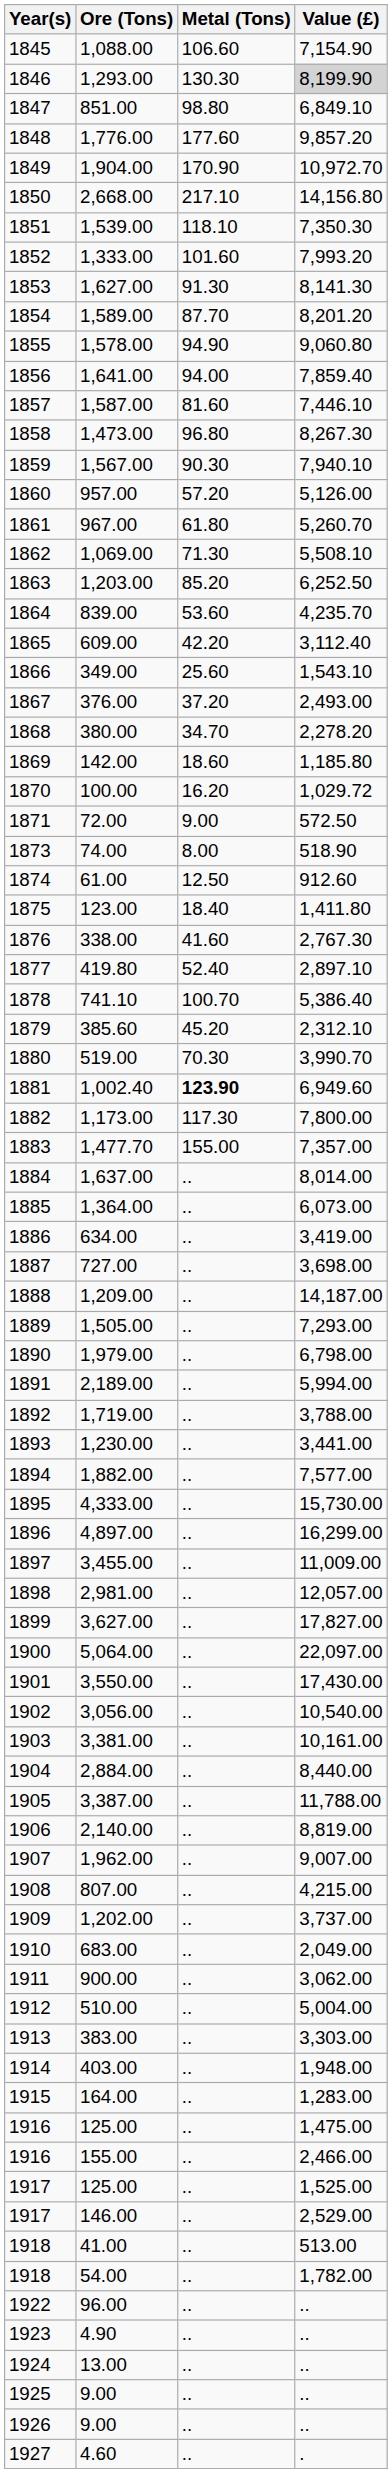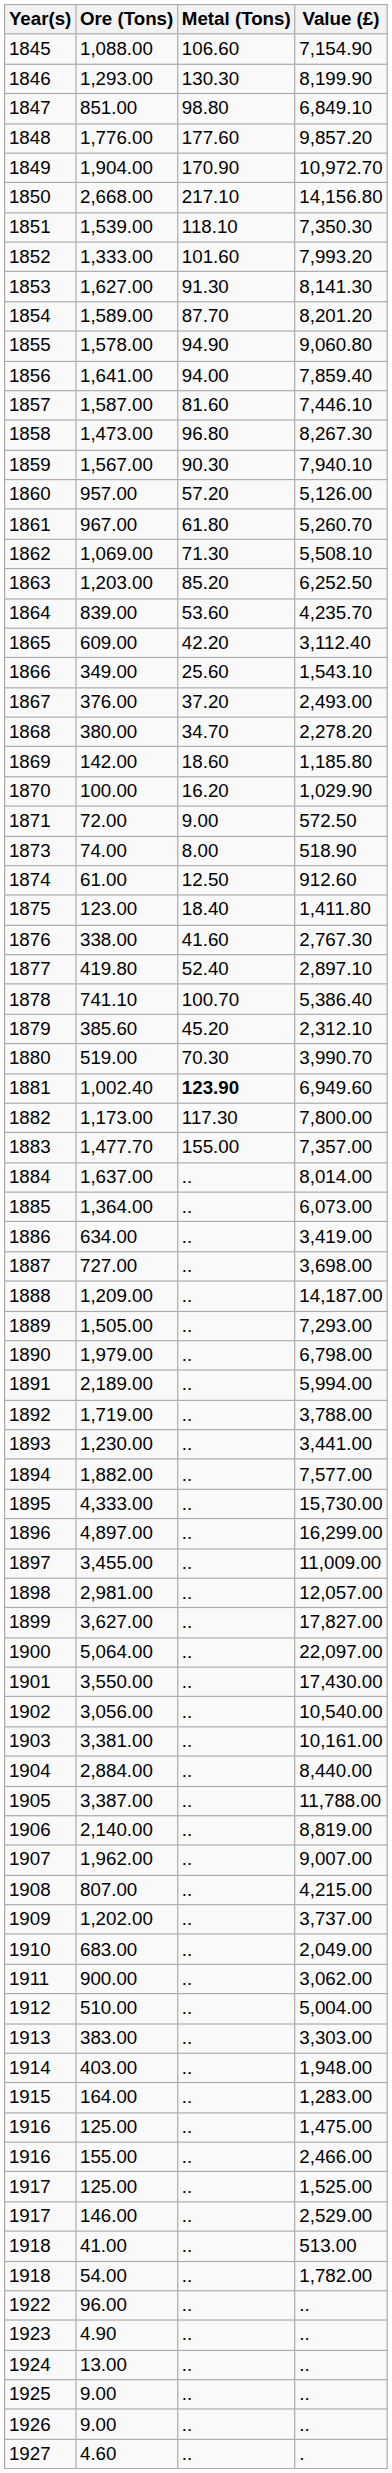 <table class="wikitable sortable mw-collapsible mw-collapsed">
 <tr>
 <th>Year(s)</th>
 <th>Ore (Tons)</th>
 <th>Metal (Tons)</th>
 <th>Value (£)</th>
 </tr>
 <tr>
 <td>1845</td>
 <td>1,088.00</td>
 <td>106.60</td>
 <td>7,154.90</td>
 </tr>
 <tr>
 <td>1846</td>
 <td>1,293.00</td>
 <td>130.30</td>
-<td style="background: lightgrey;">8,199.90</td>
+<td>8,199.90</td>
 </tr>
 <tr>
 <td>1847</td>
 <td>851.00</td>
 <td>98.80</td>
 <td>6,849.10</td>
 </tr>
 <tr>
 <td>1848</td>
 <td>1,776.00</td>
 <td>177.60</td>
 <td>9,857.20</td>
 </tr>
 <tr>
 <td>1849</td>
 <td>1,904.00</td>
 <td>170.90</td>
 <td>10,972.70</td>
 </tr>
 <tr>
 <td>1850</td>
 <td>2,668.00</td>
 <td>217.10</td>
 <td>14,156.80</td>
 </tr>
 <tr>
 <td>1851</td>
 <td>1,539.00</td>
 <td>118.10</td>
 <td>7,350.30</td>
 </tr>
 <tr>
 <td>1852</td>
 <td>1,333.00</td>
 <td>101.60</td>
 <td>7,993.20</td>
 </tr>
 <tr>
 <td>1853</td>
 <td>1,627.00</td>
 <td>91.30</td>
 <td>8,141.30</td>
 </tr>
 <tr>
 <td>1854</td>
 <td>1,589.00</td>
 <td>87.70</td>
 <td>8,201.20</td>
 </tr>
 <tr>
 <td>1855</td>
 <td>1,578.00</td>
 <td>94.90</td>
 <td>9,060.80</td>
 </tr>
 <tr>
 <td>1856</td>
 <td>1,641.00</td>
 <td>94.00</td>
 <td>7,859.40</td>
 </tr>
 <tr>
 <td>1857</td>
 <td>1,587.00</td>
 <td>81.60</td>
 <td>7,446.10</td>
 </tr>
 <tr>
 <td>1858</td>
 <td>1,473.00</td>
 <td>96.80</td>
 <td>8,267.30</td>
 </tr>
 <tr>
 <td>1859</td>
 <td>1,567.00</td>
 <td>90.30</td>
 <td>7,940.10</td>
 </tr>
 <tr>
 <td>1860</td>
 <td>957.00</td>
 <td>57.20</td>
 <td>5,126.00</td>
 </tr>
 <tr>
 <td>1861</td>
 <td>967.00</td>
 <td>61.80</td>
 <td>5,260.70</td>
 </tr>
 <tr>
 <td>1862</td>
 <td>1,069.00</td>
 <td>71.30</td>
 <td>5,508.10</td>
 </tr>
 <tr>
 <td>1863</td>
 <td>1,203.00</td>
 <td>85.20</td>
 <td>6,252.50</td>
 </tr>
 <tr>
 <td>1864</td>
 <td>839.00</td>
 <td>53.60</td>
 <td>4,235.70</td>
 </tr>
 <tr>
 <td>1865</td>
 <td>609.00</td>
 <td>42.20</td>
 <td>3,112.40</td>
 </tr>
 <tr>
 <td>1866</td>
 <td>349.00</td>
 <td>25.60</td>
 <td>1,543.10</td>
 </tr>
 <tr>
 <td>1867</td>
 <td>376.00</td>
 <td>37.20</td>
 <td>2,493.00</td>
 </tr>
 <tr>
 <td>1868</td>
 <td>380.00</td>
 <td>34.70</td>
 <td>2,278.20</td>
 </tr>
 <tr>
 <td>1869</td>
 <td>142.00</td>
 <td>18.60</td>
 <td>1,185.80</td>
 </tr>
 <tr>
 <td>1870</td>
 <td>100.00</td>
 <td>16.20</td>
-<td>1,029.72</td>
+<td>1,029.90</td>
 </tr>
 <tr>
 <td>1871</td>
 <td>72.00</td>
 <td>9.00</td>
 <td>572.50</td>
 </tr>
 <tr>
 <td>1873</td>
 <td>74.00</td>
 <td>8.00</td>
 <td>518.90</td>
 </tr>
 <tr>
 <td>1874</td>
 <td>61.00</td>
 <td>12.50</td>
 <td>912.60</td>
 </tr>
 <tr>
 <td>1875</td>
 <td>123.00</td>
 <td>18.40</td>
 <td>1,411.80</td>
 </tr>
 <tr>
 <td>1876</td>
 <td>338.00</td>
 <td>41.60</td>
 <td>2,767.30</td>
 </tr>
 <tr>
 <td>1877</td>
 <td>419.80</td>
 <td>52.40</td>
 <td>2,897.10</td>
 </tr>
 <tr>
 <td>1878</td>
 <td>741.10</td>
 <td>100.70</td>
 <td>5,386.40</td>
 </tr>
 <tr>
 <td>1879</td>
 <td>385.60</td>
 <td>45.20</td>
 <td>2,312.10</td>
 </tr>
 <tr>
 <td>1880</td>
 <td>519.00</td>
 <td>70.30</td>
 <td>3,990.70</td>
 </tr>
 <tr>
 <td>1881</td>
 <td>1,002.40</td>
 <td><strong>123.90</strong></td>
 <td>6,949.60</td>
 </tr>
 <tr>
 <td>1882</td>
 <td>1,173.00</td>
 <td>117.30</td>
 <td>7,800.00</td>
 </tr>
 <tr>
 <td>1883</td>
 <td>1,477.70</td>
 <td>155.00</td>
 <td>7,357.00</td>
 </tr>
 <tr>
 <td>1884</td>
 <td>1,637.00</td>
 <td>..</td>
 <td>8,014.00</td>
 </tr>
 <tr>
 <td>1885</td>
 <td>1,364.00</td>
 <td>..</td>
 <td>6,073.00</td>
 </tr>
 <tr>
 <td>1886</td>
 <td>634.00</td>
 <td>..</td>
 <td>3,419.00</td>
 </tr>
 <tr>
 <td>1887</td>
 <td>727.00</td>
 <td>..</td>
 <td>3,698.00</td>
 </tr>
 <tr>
 <td>1888</td>
 <td>1,209.00</td>
 <td>..</td>
 <td>14,187.00</td>
 </tr>
 <tr>
 <td>1889</td>
 <td>1,505.00</td>
 <td>..</td>
 <td>7,293.00</td>
 </tr>
 <tr>
 <td>1890</td>
 <td>1,979.00</td>
 <td>..</td>
 <td>6,798.00</td>
 </tr>
 <tr>
 <td>1891</td>
 <td>2,189.00</td>
 <td>..</td>
 <td>5,994.00</td>
 </tr>
 <tr>
 <td>1892</td>
 <td>1,719.00</td>
 <td>..</td>
 <td>3,788.00</td>
 </tr>
 <tr>
 <td>1893</td>
 <td>1,230.00</td>
 <td>..</td>
 <td>3,441.00</td>
 </tr>
 <tr>
 <td>1894</td>
 <td>1,882.00</td>
 <td>..</td>
 <td>7,577.00</td>
 </tr>
 <tr>
 <td>1895</td>
 <td>4,333.00</td>
 <td>..</td>
 <td>15,730.00</td>
 </tr>
 <tr>
 <td>1896</td>
 <td>4,897.00</td>
 <td>..</td>
 <td>16,299.00</td>
 </tr>
 <tr>
 <td>1897</td>
 <td>3,455.00</td>
 <td>..</td>
 <td>11,009.00</td>
 </tr>
 <tr>
 <td>1898</td>
 <td>2,981.00</td>
 <td>..</td>
 <td>12,057.00</td>
 </tr>
 <tr>
 <td>1899</td>
 <td>3,627.00</td>
 <td>..</td>
 <td>17,827.00</td>
 </tr>
 <tr>
 <td>1900</td>
 <td>5,064.00</td>
 <td>..</td>
 <td>22,097.00</td>
 </tr>
 <tr>
 <td>1901</td>
 <td>3,550.00</td>
 <td>..</td>
 <td>17,430.00</td>
 </tr>
 <tr>
 <td>1902</td>
 <td>3,056.00</td>
 <td>..</td>
 <td>10,540.00</td>
 </tr>
 <tr>
 <td>1903</td>
 <td>3,381.00</td>
 <td>..</td>
 <td>10,161.00</td>
 </tr>
 <tr>
 <td>1904</td>
 <td>2,884.00</td>
 <td>..</td>
 <td>8,440.00</td>
 </tr>
 <tr>
 <td>1905</td>
 <td>3,387.00</td>
 <td>..</td>
 <td>11,788.00</td>
 </tr>
 <tr>
 <td>1906</td>
 <td>2,140.00</td>
 <td>..</td>
 <td>8,819.00</td>
 </tr>
 <tr>
 <td>1907</td>
 <td>1,962.00</td>
 <td>..</td>
 <td>9,007.00</td>
 </tr>
 <tr>
 <td>1908</td>
 <td>807.00</td>
 <td>..</td>
 <td>4,215.00</td>
 </tr>
 <tr>
 <td>1909</td>
 <td>1,202.00</td>
 <td>..</td>
 <td>3,737.00</td>
 </tr>
 <tr>
 <td>1910</td>
 <td>683.00</td>
 <td>..</td>
 <td>2,049.00</td>
 </tr>
 <tr>
 <td>1911</td>
 <td>900.00</td>
 <td>..</td>
 <td>3,062.00</td>
 </tr>
 <tr>
 <td>1912</td>
 <td>510.00</td>
 <td>..</td>
 <td>5,004.00</td>
 </tr>
 <tr>
 <td>1913</td>
 <td>383.00</td>
 <td>..</td>
 <td>3,303.00</td>
 </tr>
 <tr>
 <td>1914</td>
 <td>403.00</td>
 <td>..</td>
 <td>1,948.00</td>
 </tr>
 <tr>
 <td>1915</td>
 <td>164.00</td>
 <td>..</td>
 <td>1,283.00</td>
 </tr>
 <tr>
 <td>1916</td>
 <td>125.00</td>
 <td>..</td>
 <td>1,475.00</td>
 </tr>
 <tr>
 <td>1916</td>
 <td>155.00</td>
 <td>..</td>
 <td>2,466.00</td>
 </tr>
 <tr>
 <td>1917</td>
 <td>125.00</td>
 <td>..</td>
 <td>1,525.00</td>
 </tr>
 <tr>
 <td>1917</td>
 <td>146.00</td>
 <td>..</td>
 <td>2,529.00</td>
 </tr>
 <tr>
 <td>1918</td>
 <td>41.00</td>
 <td>..</td>
 <td>513.00</td>
 </tr>
 <tr>
 <td>1918</td>
 <td>54.00</td>
 <td>..</td>
 <td>1,782.00</td>
 </tr>
 <tr>
 <td>1922</td>
 <td>96.00</td>
 <td>..</td>
 <td>..</td>
 </tr>
 <tr>
 <td>1923</td>
 <td>4.90</td>
 <td>..</td>
 <td>..</td>
 </tr>
 <tr>
 <td>1924</td>
 <td>13.00</td>
 <td>..</td>
 <td>..</td>
 </tr>
 <tr>
 <td>1925</td>
 <td>9.00</td>
 <td>..</td>
 <td>..</td>
 </tr>
 <tr>
 <td>1926</td>
 <td>9.00</td>
 <td>..</td>
 <td>..</td>
 </tr>
 <tr>
 <td>1927</td>
 <td>4.60</td>
 <td>..</td>
 <td>.</td>
 </tr>
 </table>
